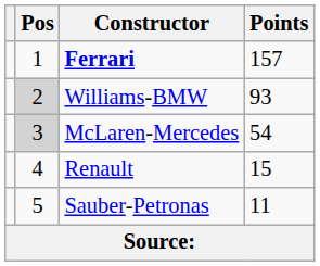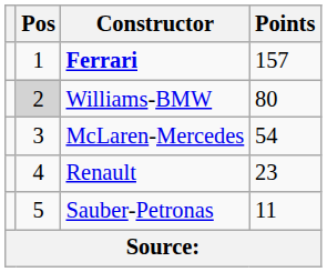 <table class="wikitable" style="font-size: 85%;">
 <tr>
 <th></th>
 <th>Pos</th>
 <th>Constructor</th>
 <th>Points</th>
 </tr>
 <tr>
 <td></td>
 <td align="center">1</td>
 <td> <strong><a href='#'>Ferrari</a></strong></td>
 <td>157</td>
 </tr>
 <tr>
 <td></td>
 <td align="center" style="background: lightgrey;">2</td>
 <td> <a href='#'>Williams</a>-<a href='#'>BMW</a></td>
-<td>93</td>
+<td>80</td>
 </tr>
 <tr>
 <td></td>
-<td align="center" style="background: lightgrey;">3</td>
+<td align="center">3</td>
 <td> <a href='#'>McLaren</a>-<a href='#'>Mercedes</a></td>
 <td>54</td>
 </tr>
 <tr>
 <td></td>
 <td align="center">4</td>
 <td> <a href='#'>Renault</a></td>
-<td>15</td>
+<td>23</td>
 </tr>
 <tr>
 <td></td>
 <td align="center">5</td>
 <td> <a href='#'>Sauber</a>-<a href='#'>Petronas</a></td>
 <td>11</td>
 </tr>
 <tr>
 <th colspan=4>Source: </th>
 </tr>
 </table>
